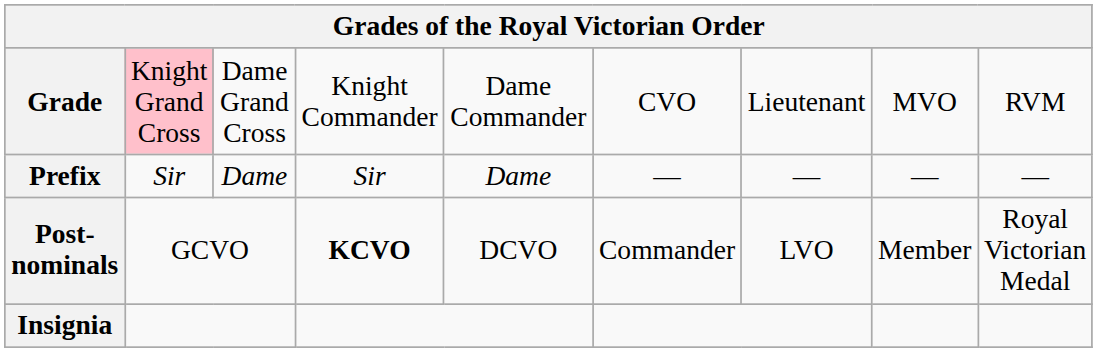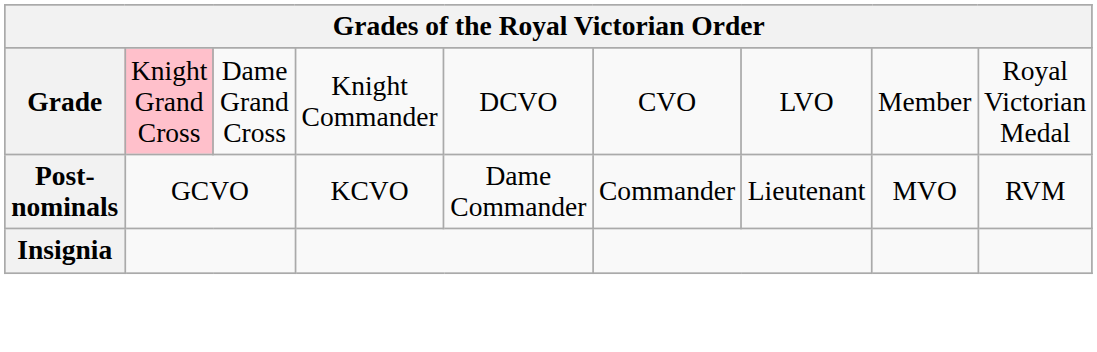 <table class="wikitable">
 <tr>
 <th colspan="9">Grades of the Royal Victorian Order</th>
 </tr>
 <tr>
 <th>Grade</th>
 <td align="center" style="background: pink;">Knight Grand Cross</td>
 <td align="center">Dame Grand Cross</td>
 <td align="center">Knight Commander</td>
-<td align="center">Dame Commander</td>
+<td align="center">DCVO</td>
 <td align="center">CVO</td>
-<td align="center">Lieutenant</td>
-<td align="center">MVO</td>
-<td align="center">RVM</td>
-</tr>
-<tr>
-<th>Prefix</th>
-<td align="center"><em>Sir</em></td>
-<td align="center"><em>Dame</em></td>
-<td align="center"><em>Sir</em></td>
-<td align="center"><em>Dame</em></td>
-<td align="center">—</td>
-<td align="center">—</td>
-<td align="center">—</td>
-<td align="center">—</td>
+<td align="center">LVO</td>
+<td align="center">Member</td>
+<td align="center">Royal Victorian Medal</td>
 </tr>
 <tr>
 <th>Post-nominals</th>
 <td align="center" colspan="2">GCVO</td>
-<td align="center"><strong>KCVO</strong></td>
-<td align="center">DCVO</td>
+<td align="center">KCVO</td>
+<td align="center">Dame Commander</td>
 <td align="center">Commander</td>
-<td align="center">LVO</td>
-<td align="center">Member</td>
-<td align="center">Royal Victorian Medal</td>
+<td align="center">Lieutenant</td>
+<td align="center">MVO</td>
+<td align="center">RVM</td>
 </tr>
 <tr>
 <th>Insignia</th>
 <td colspan="2" align="center"></td>
 <td colspan="2" align="center"></td>
 <td colspan="2" align="center"></td>
 <td align="center"></td>
 <td align="center"></td>
 </tr>
 </table>
